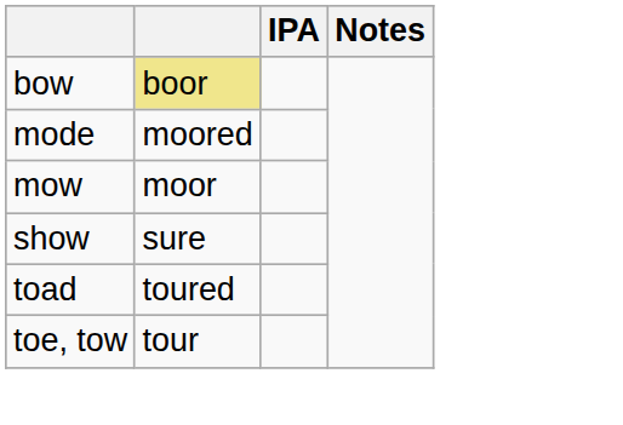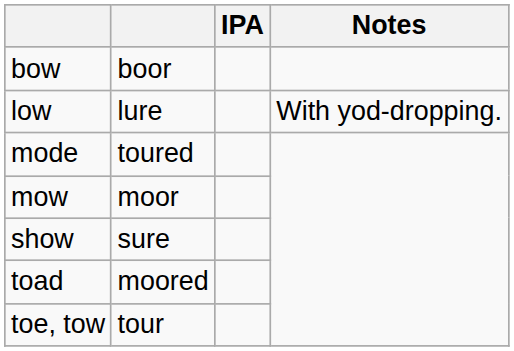 <table class="wikitable sortable mw-collapsible mw-collapsed">
 <tr>
 <th></th>
 <th></th>
 <th>IPA</th>
 <th>Notes</th>
 </tr>
 <tr>
 <td>bow</td>
-<td style="background: khaki;">boor</td>
+<td>boor</td>
 <td></td>
 </tr>
 <tr>
+<td>low</td>
+<td>lure</td>
+<td></td>
+<td>With yod-dropping.</td>
+</tr>
+<tr>
 <td>mode</td>
-<td>moored</td>
+<td>toured</td>
 <td></td>
 </tr>
 <tr>
 <td>mow</td>
 <td>moor</td>
 <td></td>
 </tr>
 <tr>
 <td>show</td>
 <td>sure</td>
 <td></td>
 </tr>
 <tr>
 <td>toad</td>
-<td>toured</td>
+<td>moored</td>
 <td></td>
 </tr>
 <tr>
 <td>toe, tow</td>
 <td>tour</td>
 <td></td>
 </tr>
 </table>
